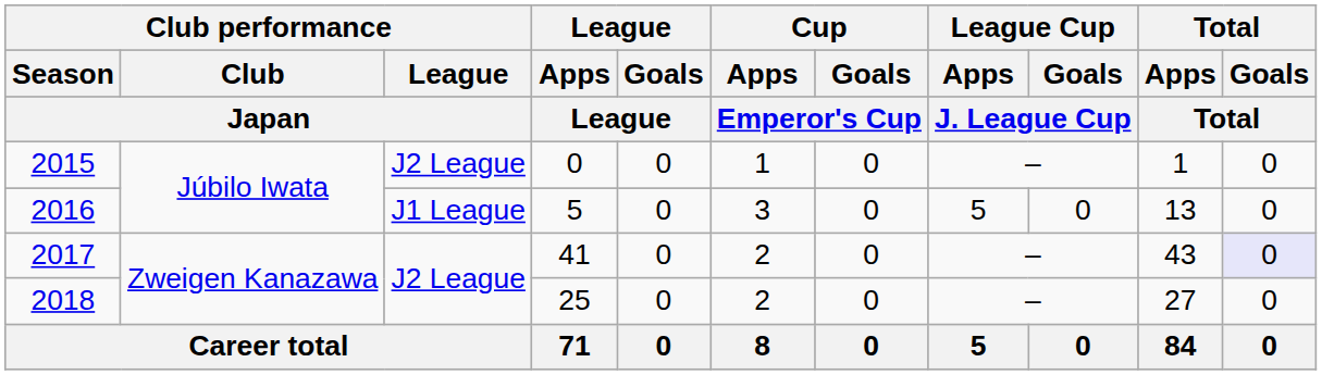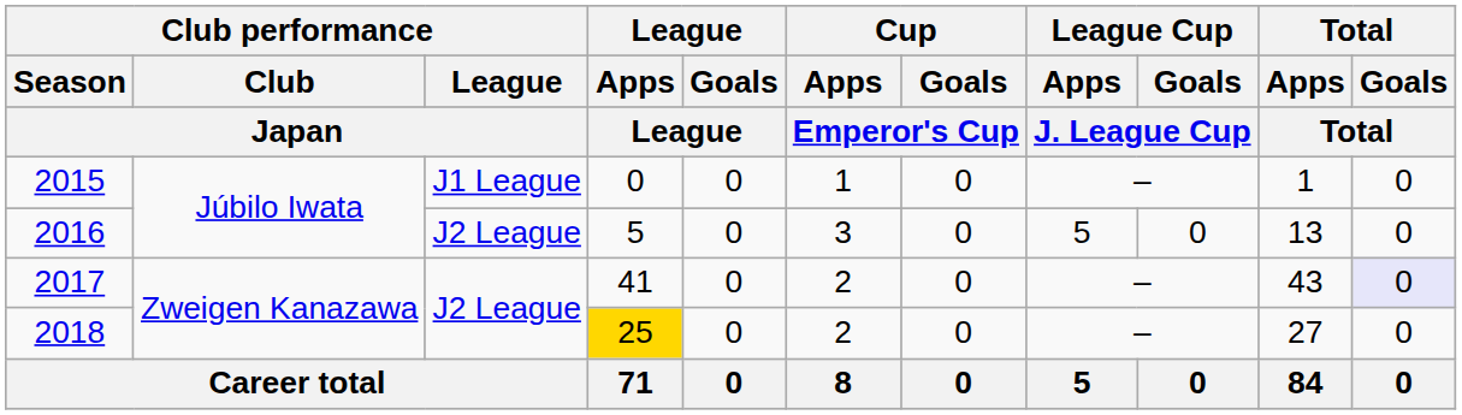 <table class="wikitable" style="text-align:center">
 <tr>
 <th colspan=3>Club performance</th>
 <th colspan=2>League</th>
 <th colspan=2>Cup</th>
 <th colspan=2>League Cup</th>
 <th colspan=2>Total</th>
 </tr>
 <tr>
 <th>Season</th>
 <th>Club</th>
 <th>League</th>
 <th>Apps</th>
 <th>Goals</th>
 <th>Apps</th>
 <th>Goals</th>
 <th>Apps</th>
 <th>Goals</th>
 <th>Apps</th>
 <th>Goals</th>
 </tr>
 <tr>
 <th colspan=3>Japan</th>
 <th colspan=2>League</th>
 <th colspan=2><a href='#'>Emperor's Cup</a></th>
 <th colspan=2><a href='#'>J. League Cup</a></th>
 <th colspan=2>Total</th>
 </tr>
 <tr>
 <td><a href='#'>2015</a></td>
 <td rowspan="2"><a href='#'>Júbilo Iwata</a></td>
-<td rowspan="1"><a href='#'>J2 League</a></td>
+<td><a href='#'>J1 League</a></td>
 <td>0</td>
 <td>0</td>
 <td>1</td>
 <td>0</td>
 <td colspan="2">–</td>
 <td>1</td>
 <td>0</td>
 </tr>
 <tr>
 <td><a href='#'>2016</a></td>
-<td><a href='#'>J1 League</a></td>
+<td rowspan="1"><a href='#'>J2 League</a></td>
 <td>5</td>
 <td>0</td>
 <td>3</td>
 <td>0</td>
 <td>5</td>
 <td>0</td>
 <td>13</td>
 <td>0</td>
 </tr>
 <tr>
 <td><a href='#'>2017</a></td>
 <td rowspan="2"><a href='#'>Zweigen Kanazawa</a></td>
 <td rowspan="2"><a href='#'>J2 League</a></td>
 <td>41</td>
 <td>0</td>
 <td>2</td>
 <td>0</td>
 <td colspan="2">–</td>
 <td>43</td>
 <td style="background: lavender;">0</td>
 </tr>
 <tr>
 <td><a href='#'>2018</a></td>
-<td>25</td>
+<td style="background: gold;">25</td>
 <td>0</td>
 <td>2</td>
 <td>0</td>
 <td colspan="2">–</td>
 <td>27</td>
 <td>0</td>
 </tr>
 <tr>
 <th colspan=3>Career total</th>
 <th>71</th>
 <th>0</th>
 <th>8</th>
 <th>0</th>
 <th>5</th>
 <th>0</th>
 <th>84</th>
 <th>0</th>
 </tr>
 </table>
